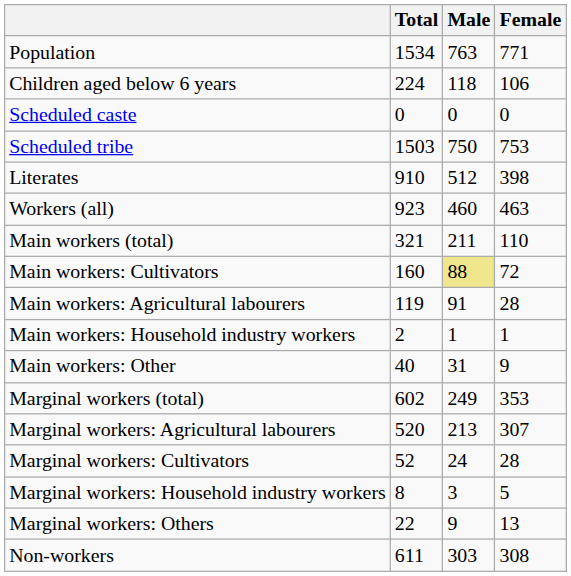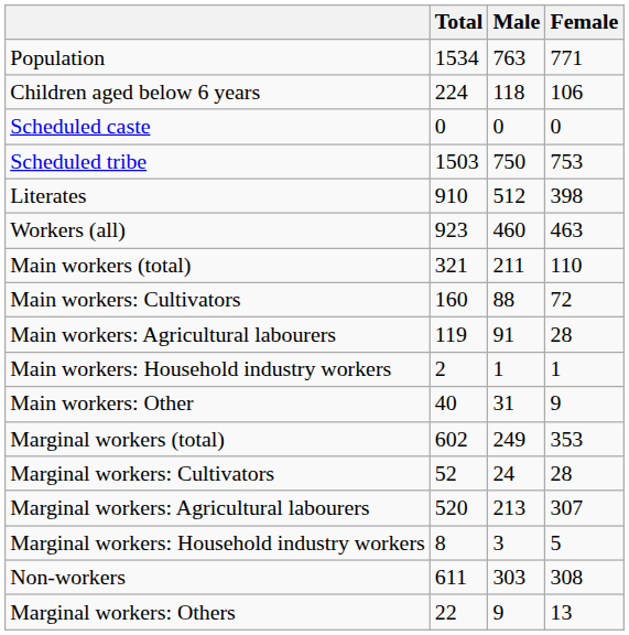 <table class="wikitable sortable">
 <tr>
 <th></th>
 <th>Total</th>
 <th>Male</th>
 <th>Female</th>
 </tr>
 <tr>
 <td>Population</td>
 <td>1534</td>
 <td>763</td>
 <td>771</td>
 </tr>
 <tr>
 <td>Children aged below 6 years</td>
 <td>224</td>
 <td>118</td>
 <td>106</td>
 </tr>
 <tr>
 <td><a href='#'>Scheduled caste</a></td>
 <td>0</td>
 <td>0</td>
 <td>0</td>
 </tr>
 <tr>
 <td><a href='#'>Scheduled tribe</a></td>
 <td>1503</td>
 <td>750</td>
 <td>753</td>
 </tr>
 <tr>
 <td>Literates</td>
 <td>910</td>
 <td>512</td>
 <td>398</td>
 </tr>
 <tr>
 <td>Workers (all)</td>
 <td>923</td>
 <td>460</td>
 <td>463</td>
 </tr>
 <tr>
 <td>Main workers (total)</td>
 <td>321</td>
 <td>211</td>
 <td>110</td>
 </tr>
 <tr>
 <td>Main workers: Cultivators</td>
 <td>160</td>
-<td style="background: khaki;">88</td>
+<td>88</td>
 <td>72</td>
 </tr>
 <tr>
 <td>Main workers: Agricultural labourers</td>
 <td>119</td>
 <td>91</td>
 <td>28</td>
 </tr>
 <tr>
 <td>Main workers: Household industry workers</td>
 <td>2</td>
 <td>1</td>
 <td>1</td>
 </tr>
 <tr>
 <td>Main workers: Other</td>
 <td>40</td>
 <td>31</td>
 <td>9</td>
 </tr>
 <tr>
 <td>Marginal workers (total)</td>
 <td>602</td>
 <td>249</td>
 <td>353</td>
 </tr>
 <tr>
+<td>Marginal workers: Cultivators</td>
+<td>52</td>
+<td>24</td>
+<td>28</td>
+</tr>
+<tr>
 <td>Marginal workers: Agricultural labourers</td>
 <td>520</td>
 <td>213</td>
 <td>307</td>
-</tr>
-<tr>
-<td>Marginal workers: Cultivators</td>
-<td>52</td>
-<td>24</td>
-<td>28</td>
 </tr>
 <tr>
 <td>Marginal workers: Household industry workers</td>
 <td>8</td>
 <td>3</td>
 <td>5</td>
 </tr>
 <tr>
+<td>Non-workers</td>
+<td>611</td>
+<td>303</td>
+<td>308</td>
+</tr>
+<tr>
 <td>Marginal workers: Others</td>
 <td>22</td>
 <td>9</td>
 <td>13</td>
 </tr>
-<tr>
-<td>Non-workers</td>
-<td>611</td>
-<td>303</td>
-<td>308</td>
-</tr>
 </table>
